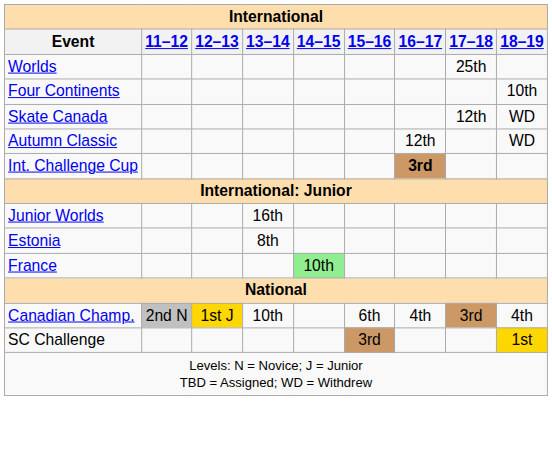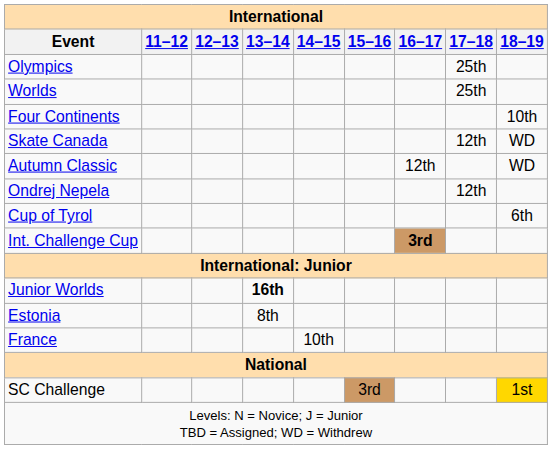 <table class="wikitable" style="text-align:center">
 <tr>
 <th style="background-color: #ffdead; " colspan=9 align=center>International</th>
 </tr>
 <tr>
 <th>Event</th>
 <th><a href='#'>11–12</a></th>
 <th><a href='#'>12–13</a></th>
 <th><a href='#'>13–14</a></th>
 <th><a href='#'>14–15</a></th>
 <th><a href='#'>15–16</a></th>
 <th><a href='#'>16–17</a></th>
 <th><a href='#'>17–18</a></th>
 <th><a href='#'>18–19</a></th>
+</tr>
+<tr>
+<td align=left><a href='#'>Olympics</a></td>
+<td></td>
+<td></td>
+<td></td>
+<td></td>
+<td></td>
+<td></td>
+<td>25th</td>
+<td></td>
 </tr>
 <tr>
 <td align=left><a href='#'>Worlds</a></td>
 <td></td>
 <td></td>
 <td></td>
 <td></td>
 <td></td>
 <td></td>
 <td>25th</td>
 <td></td>
 </tr>
 <tr>
 <td align=left><a href='#'>Four Continents</a></td>
 <td></td>
 <td></td>
 <td></td>
 <td></td>
 <td></td>
 <td></td>
 <td></td>
 <td>10th</td>
 </tr>
 <tr>
 <td align=left> <a href='#'>Skate Canada</a></td>
 <td></td>
 <td></td>
 <td></td>
 <td></td>
 <td></td>
 <td></td>
 <td>12th</td>
 <td>WD</td>
 </tr>
 <tr>
 <td align=left> <a href='#'>Autumn Classic</a></td>
 <td></td>
 <td></td>
 <td></td>
 <td></td>
 <td></td>
 <td>12th</td>
 <td></td>
 <td>WD</td>
 </tr>
 <tr>
+<td align=left> <a href='#'>Ondrej Nepela</a></td>
+<td></td>
+<td></td>
+<td></td>
+<td></td>
+<td></td>
+<td></td>
+<td>12th</td>
+<td></td>
+</tr>
+<tr>
+<td align=left><a href='#'>Cup of Tyrol</a></td>
+<td></td>
+<td></td>
+<td></td>
+<td></td>
+<td></td>
+<td></td>
+<td></td>
+<td>6th</td>
+</tr>
+<tr>
 <td align=left><a href='#'>Int. Challenge Cup</a></td>
 <td></td>
 <td></td>
 <td></td>
 <td></td>
 <td></td>
 <td bgcolor=cc9966><strong>3rd</strong></td>
 <td></td>
 <td></td>
 </tr>
 <tr>
 <th style="background-color: #ffdead; " colspan=9 align=center>International: Junior</th>
 </tr>
 <tr>
 <td align=left><a href='#'>Junior Worlds</a></td>
 <td></td>
 <td></td>
-<td>16th</td>
+<td><strong>16th</strong></td>
 <td></td>
 <td></td>
 <td></td>
 <td></td>
 <td></td>
 </tr>
 <tr>
 <td align=left> <a href='#'>Estonia</a></td>
 <td></td>
 <td></td>
 <td>8th</td>
 <td></td>
 <td></td>
 <td></td>
 <td></td>
 <td></td>
 </tr>
 <tr>
 <td align=left> <a href='#'>France</a></td>
 <td></td>
 <td></td>
 <td></td>
-<td style="background: lightgreen;">10th</td>
+<td>10th</td>
 <td></td>
 <td></td>
 <td></td>
 <td></td>
 </tr>
 <tr>
 <th style="background-color: #ffdead; " colspan=9 align=center>National</th>
-</tr>
-<tr>
-<td align=left><a href='#'>Canadian Champ.</a></td>
-<td bgcolor=silver>2nd N</td>
-<td bgcolor=gold>1st J</td>
-<td>10th</td>
-<td></td>
-<td>6th</td>
-<td>4th</td>
-<td bgcolor=cc9966>3rd</td>
-<td>4th</td>
 </tr>
 <tr>
 <td align=left>SC Challenge</td>
 <td></td>
 <td></td>
 <td></td>
 <td></td>
 <td bgcolor=cc9966>3rd</td>
 <td></td>
 <td></td>
 <td bgcolor=gold>1st</td>
 </tr>
 <tr>
 <td colspan=9 align=center><small> Levels: N = Novice; J = Junior <br> TBD = Assigned; WD = Withdrew </small></td>
 </tr>
 </table>
